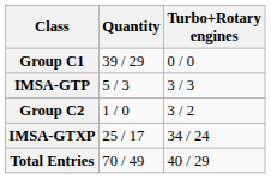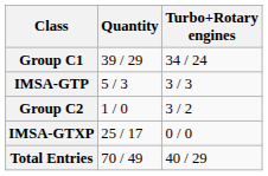 <table class="wikitable" style="font-size: 95%">
 <tr>
 <th>Class</th>
 <th>Quantity</th>
 <th>Turbo+Rotary<br>engines</th>
 </tr>
 <tr>
 <th>Group C1</th>
 <td>39 / 29</td>
-<td>0 / 0</td>
+<td>34 / 24</td>
 </tr>
 <tr>
 <th>IMSA-GTP</th>
 <td>5 / 3</td>
 <td>3 / 3</td>
 </tr>
 <tr>
 <th>Group C2</th>
 <td>1 / 0</td>
 <td>3 / 2</td>
 </tr>
 <tr>
 <th>IMSA-GTXP</th>
 <td>25 / 17</td>
-<td>34 / 24</td>
+<td>0 / 0</td>
 </tr>
 <tr>
 <th>Total Entries</th>
 <td>70 / 49</td>
 <td>40 / 29</td>
 </tr>
 </table>
